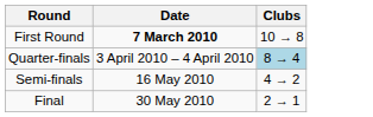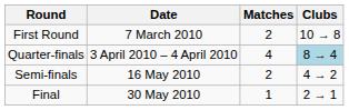 <table class="wikitable">
 <tr>
 <th>Round</th>
 <th>Date</th>
+<th>Matches</th>
 <th>Clubs</th>
 </tr>
 <tr align=center>
 <td>First Round</td>
-<td><strong>7 March 2010</strong></td>
+<td>7 March 2010</td>
+<td>2</td>
 <td>10 → 8</td>
 </tr>
 <tr align=center>
 <td>Quarter-finals</td>
 <td>3 April 2010 – 4 April 2010</td>
+<td>4</td>
 <td style="background: lightblue;">8 → 4</td>
 </tr>
 <tr align=center>
 <td>Semi-finals</td>
 <td>16 May 2010</td>
+<td>2</td>
 <td>4 → 2</td>
 </tr>
 <tr align=center>
 <td>Final</td>
 <td>30 May 2010</td>
+<td>1</td>
 <td>2 → 1</td>
 </tr>
 </table>
